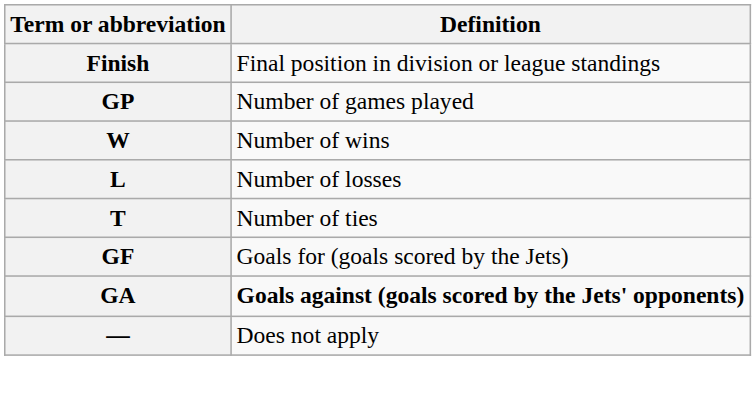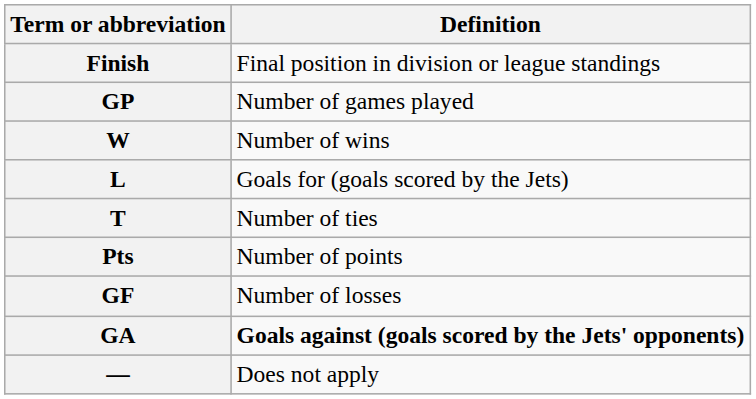 <table class="wikitable" style="font-size:95%;">
 <tr>
 <th scope="col">Term or abbreviation</th>
 <th scope="col">Definition</th>
 </tr>
 <tr>
 <th scope="row">Finish</th>
 <td>Final position in division or league standings</td>
 </tr>
 <tr>
 <th scope="row">GP</th>
 <td>Number of games played</td>
 </tr>
 <tr>
 <th scope="row">W</th>
 <td>Number of wins</td>
 </tr>
 <tr>
 <th scope="row">L</th>
-<td>Number of losses</td>
+<td>Goals for (goals scored by the Jets)</td>
 </tr>
 <tr>
 <th scope="row">T</th>
 <td>Number of ties</td>
 </tr>
 <tr>
+<th scope="row">Pts</th>
+<td>Number of points</td>
+</tr>
+<tr>
 <th scope="row">GF</th>
-<td>Goals for (goals scored by the Jets)</td>
+<td>Number of losses</td>
 </tr>
 <tr>
 <th scope="row">GA</th>
 <td><strong>Goals against (goals scored by the Jets' opponents)</strong></td>
 </tr>
 <tr>
 <th scope="row">—</th>
 <td>Does not apply</td>
 </tr>
 </table>
